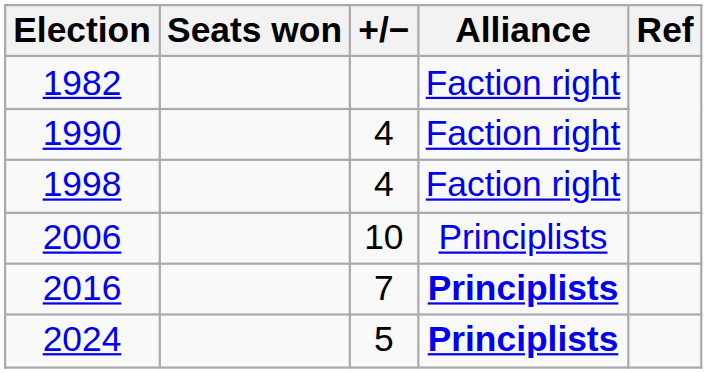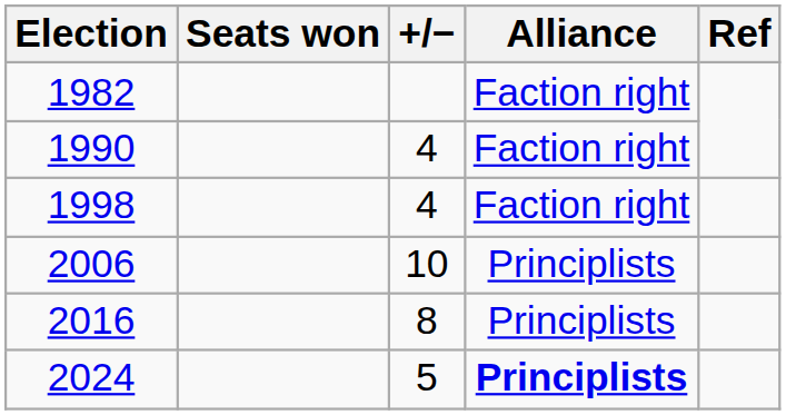 <table class="wikitable" style="text-align:center; font-size:100%; line-height:16px;">
 <tr>
 <th>Election</th>
 <th>Seats won</th>
 <th>+/−</th>
 <th>Alliance</th>
 <th>Ref</th>
 </tr>
 <tr>
 <td><a href='#'>1982</a></td>
 <td></td>
 <td></td>
 <td><a href='#'>Faction right</a></td>
 </tr>
 <tr>
 <td><a href='#'>1990</a></td>
 <td></td>
 <td> 4</td>
 <td><a href='#'>Faction right</a></td>
 </tr>
 <tr>
 <td><a href='#'>1998</a></td>
 <td></td>
 <td> 4</td>
 <td><a href='#'>Faction right</a></td>
 <td></td>
 </tr>
 <tr>
 <td><a href='#'>2006</a></td>
 <td></td>
 <td> 10</td>
 <td><a href='#'>Principlists</a></td>
 <td></td>
 </tr>
 <tr>
 <td><a href='#'>2016</a></td>
 <td></td>
-<td> 7</td>
-<td><strong><a href='#'>Principlists</a></strong></td>
+<td> 8</td>
+<td><a href='#'>Principlists</a></td>
 <td></td>
 </tr>
 <tr>
 <td><a href='#'>2024</a></td>
 <td></td>
 <td> 5</td>
 <td><strong><a href='#'>Principlists</a></strong></td>
 </tr>
 </table>
